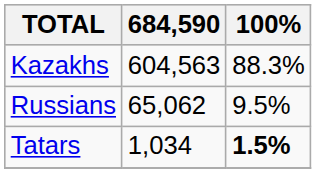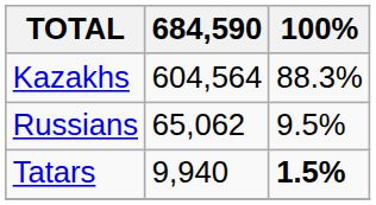 <table class="wikitable">
 <tr>
 <th>TOTAL</th>
 <th>684,590</th>
 <th>100%</th>
 </tr>
 <tr>
 <td><a href='#'>Kazakhs</a></td>
-<td>604,563</td>
+<td>604,564</td>
 <td>88.3%</td>
 </tr>
 <tr>
 <td><a href='#'>Russians</a></td>
 <td>65,062</td>
 <td>9.5%</td>
 </tr>
 <tr>
 <td><a href='#'>Tatars</a></td>
-<td>1,034</td>
+<td>9,940</td>
 <td><strong>1.5%</strong></td>
 </tr>
 <tr>
 </tr>
 </table>
